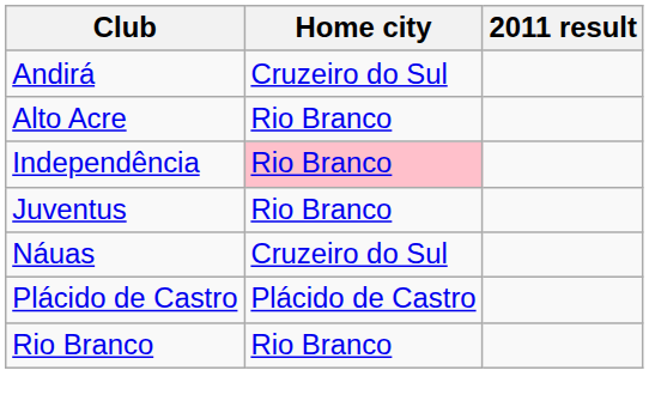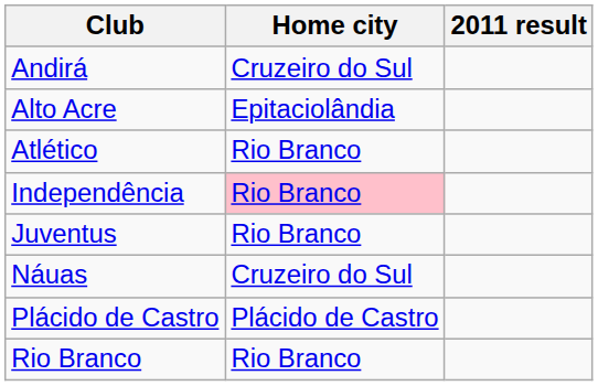 <table class="wikitable sortable">
 <tr>
 <th>Club</th>
 <th>Home city</th>
 <th>2011 result</th>
 </tr>
 <tr>
 <td><a href='#'>Andirá</a></td>
 <td><a href='#'>Cruzeiro do Sul</a></td>
 <td></td>
 </tr>
 <tr>
 <td><a href='#'>Alto Acre</a></td>
+<td><a href='#'>Epitaciolândia</a></td>
+<td></td>
+</tr>
+<tr>
+<td><a href='#'>Atlético</a></td>
 <td><a href='#'>Rio Branco</a></td>
 <td></td>
 </tr>
 <tr>
 <td><a href='#'>Independência</a></td>
 <td style="background: pink;"><a href='#'>Rio Branco</a></td>
 <td></td>
 </tr>
 <tr>
 <td><a href='#'>Juventus</a></td>
 <td><a href='#'>Rio Branco</a></td>
 <td></td>
 </tr>
 <tr>
 <td><a href='#'>Náuas</a></td>
 <td><a href='#'>Cruzeiro do Sul</a></td>
 <td></td>
 </tr>
 <tr>
 <td><a href='#'>Plácido de Castro</a></td>
 <td><a href='#'>Plácido de Castro</a></td>
 <td></td>
 </tr>
 <tr>
 <td><a href='#'>Rio Branco</a></td>
 <td><a href='#'>Rio Branco</a></td>
 <td></td>
 </tr>
 </table>
